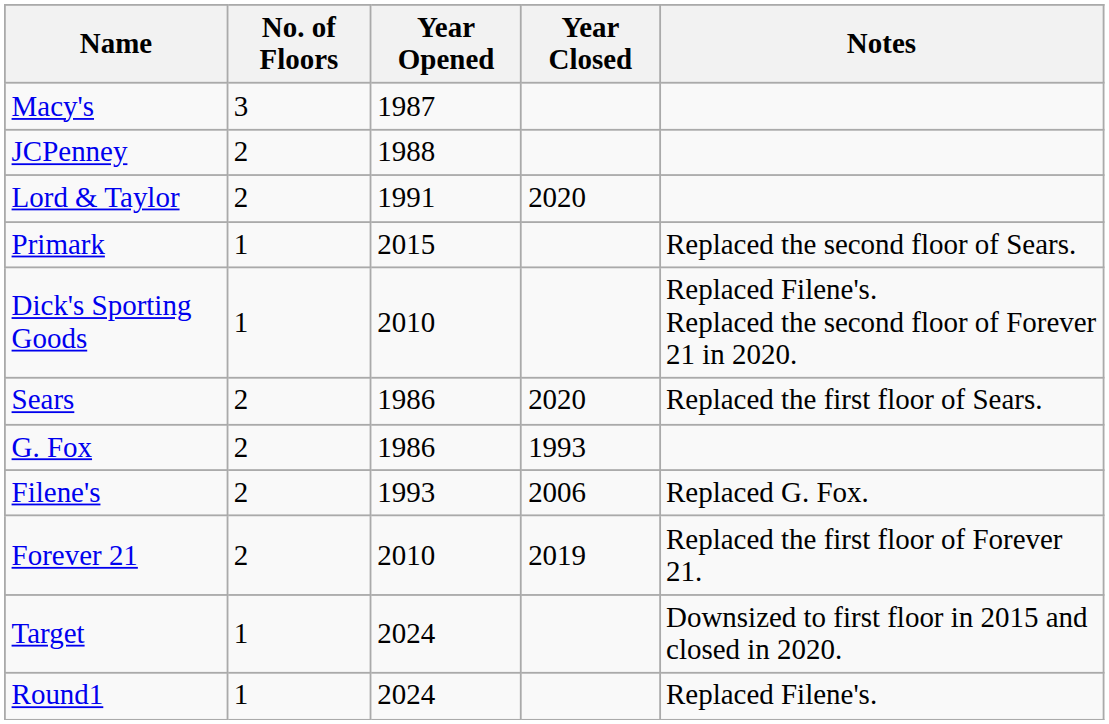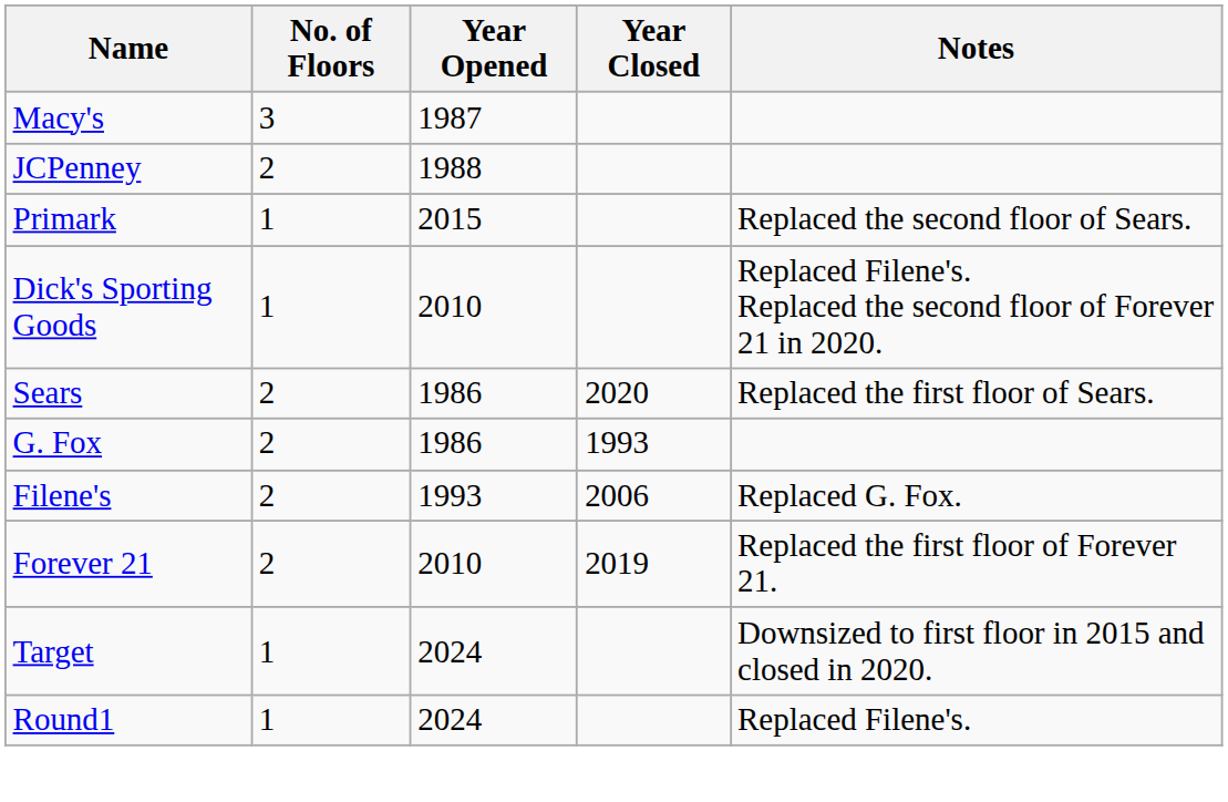 <table class="wikitable sortable">
 <tr>
 <th>Name</th>
 <th>No. of Floors</th>
 <th>Year Opened</th>
 <th>Year Closed</th>
 <th>Notes</th>
 </tr>
 <tr>
 <td><a href='#'>Macy's</a></td>
 <td>3</td>
 <td>1987</td>
 <td></td>
 <td></td>
 </tr>
 <tr>
 <td><a href='#'>JCPenney</a></td>
 <td>2</td>
 <td>1988</td>
 <td></td>
-<td></td>
-</tr>
-<tr>
-<td><a href='#'>Lord & Taylor</a></td>
-<td>2</td>
-<td>1991</td>
-<td>2020</td>
 <td></td>
 </tr>
 <tr>
 <td><a href='#'>Primark</a></td>
 <td>1</td>
 <td>2015</td>
 <td></td>
 <td>Replaced the second floor of Sears.</td>
 </tr>
 <tr>
 <td><a href='#'>Dick's Sporting Goods</a></td>
 <td>1</td>
 <td>2010</td>
 <td></td>
 <td>Replaced Filene's.<br>Replaced the second floor of Forever 21 in 2020.</td>
 </tr>
 <tr>
 <td><a href='#'>Sears</a></td>
 <td>2</td>
 <td>1986</td>
 <td>2020</td>
 <td>Replaced the first floor of Sears.</td>
 </tr>
 <tr>
 <td><a href='#'>G. Fox</a></td>
 <td>2</td>
 <td>1986</td>
 <td>1993</td>
 <td></td>
 </tr>
 <tr>
 <td><a href='#'>Filene's</a></td>
 <td>2</td>
 <td>1993</td>
 <td>2006</td>
 <td>Replaced G. Fox.</td>
 </tr>
 <tr>
 <td><a href='#'>Forever 21</a></td>
 <td>2</td>
 <td>2010</td>
 <td>2019</td>
 <td>Replaced the first floor of Forever 21.</td>
 </tr>
 <tr>
 <td><a href='#'>Target</a></td>
 <td>1</td>
 <td>2024</td>
 <td></td>
 <td>Downsized to first floor in 2015 and closed in 2020.</td>
 </tr>
 <tr>
 <td><a href='#'>Round1</a></td>
 <td>1</td>
 <td>2024</td>
 <td></td>
 <td>Replaced Filene's.</td>
 </tr>
 </table>
